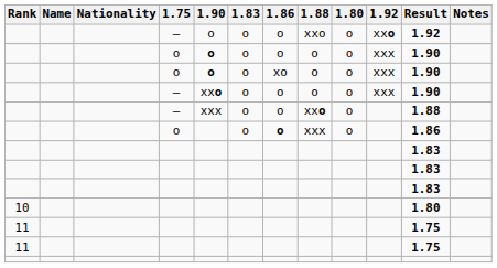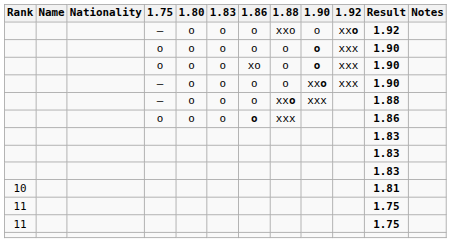 <table class="wikitable sortable" style=" text-align:center;font-size:95%">
 <tr>
 <th>Rank</th>
 <th>Name</th>
 <th>Nationality</th>
 <th>1.75</th>
-<th>1.90</th>
+<th>1.80</th>
 <th>1.83</th>
 <th>1.86</th>
 <th>1.88</th>
-<th>1.80</th>
+<th>1.90</th>
 <th>1.92</th>
 <th>Result</th>
 <th>Notes</th>
 </tr>
 <tr>
 <td></td>
 <td align=left></td>
 <td align=left></td>
 <td>–</td>
 <td>o</td>
 <td>o</td>
 <td>o</td>
 <td>xxo</td>
 <td>o</td>
 <td>xx<strong>o</strong></td>
 <td><strong>1.92</strong></td>
 <td></td>
 </tr>
 <tr>
 <td></td>
 <td align=left></td>
 <td align=left></td>
 <td>o</td>
-<td><strong>o</strong></td>
 <td>o</td>
 <td>o</td>
 <td>o</td>
 <td>o</td>
+<td><strong>o</strong></td>
 <td>xxx</td>
 <td><strong>1.90</strong></td>
 <td></td>
 </tr>
 <tr>
 <td></td>
 <td align=left></td>
 <td align=left></td>
 <td>o</td>
-<td><strong>o</strong></td>
+<td>o</td>
 <td>o</td>
 <td>xo</td>
 <td>o</td>
-<td>o</td>
+<td><strong>o</strong></td>
 <td>xxx</td>
 <td><strong>1.90</strong></td>
 <td></td>
 </tr>
 <tr>
 <td></td>
 <td align=left></td>
 <td align=left></td>
 <td>–</td>
-<td>xx<strong>o</strong></td>
 <td>o</td>
 <td>o</td>
 <td>o</td>
 <td>o</td>
+<td>xx<strong>o</strong></td>
 <td>xxx</td>
 <td><strong>1.90</strong></td>
 <td></td>
 </tr>
 <tr>
 <td></td>
 <td align=left></td>
 <td align=left></td>
 <td>–</td>
-<td>xxx</td>
+<td>o</td>
 <td>o</td>
 <td>o</td>
 <td>xx<strong>o</strong></td>
-<td>o</td>
+<td>xxx</td>
 <td></td>
 <td><strong>1.88</strong></td>
 <td></td>
 </tr>
 <tr>
 <td></td>
 <td align=left></td>
 <td align=left></td>
 <td>o</td>
-<td></td>
+<td>o</td>
 <td>o</td>
 <td><strong>o</strong></td>
 <td>xxx</td>
-<td>o</td>
+<td></td>
 <td></td>
 <td><strong>1.86</strong></td>
 <td></td>
 </tr>
 <tr>
 <td></td>
 <td align=left></td>
 <td align=left></td>
 <td></td>
 <td></td>
 <td></td>
 <td></td>
 <td></td>
 <td></td>
 <td></td>
 <td><strong>1.83</strong></td>
 <td></td>
 </tr>
 <tr>
 <td></td>
 <td align=left></td>
 <td align=left></td>
 <td></td>
 <td></td>
 <td></td>
 <td></td>
 <td></td>
 <td></td>
 <td></td>
 <td><strong>1.83</strong></td>
 <td></td>
 </tr>
 <tr>
 <td></td>
 <td align=left></td>
 <td align=left></td>
 <td></td>
 <td></td>
 <td></td>
 <td></td>
 <td></td>
 <td></td>
 <td></td>
 <td><strong>1.83</strong></td>
 <td></td>
 </tr>
 <tr>
 <td>10</td>
 <td align=left></td>
 <td align=left></td>
 <td></td>
 <td></td>
 <td></td>
 <td></td>
 <td></td>
 <td></td>
 <td></td>
-<td><strong>1.80</strong></td>
+<td><strong>1.81</strong></td>
 <td></td>
 </tr>
 <tr>
 <td>11</td>
 <td align=left></td>
 <td align=left></td>
 <td></td>
 <td></td>
 <td></td>
 <td></td>
 <td></td>
 <td></td>
 <td></td>
 <td><strong>1.75</strong></td>
 <td></td>
 </tr>
 <tr>
 <td>11</td>
 <td align=left></td>
 <td align=left></td>
 <td></td>
 <td></td>
 <td></td>
 <td></td>
 <td></td>
 <td></td>
 <td></td>
 <td><strong>1.75</strong></td>
 <td></td>
 </tr>
 <tr>
 <td></td>
 <td align=left></td>
 <td align=left></td>
 <td></td>
 <td></td>
 <td></td>
 <td></td>
 <td></td>
 <td></td>
 <td></td>
 <td><strong></strong></td>
 <td></td>
 </tr>
 </table>
